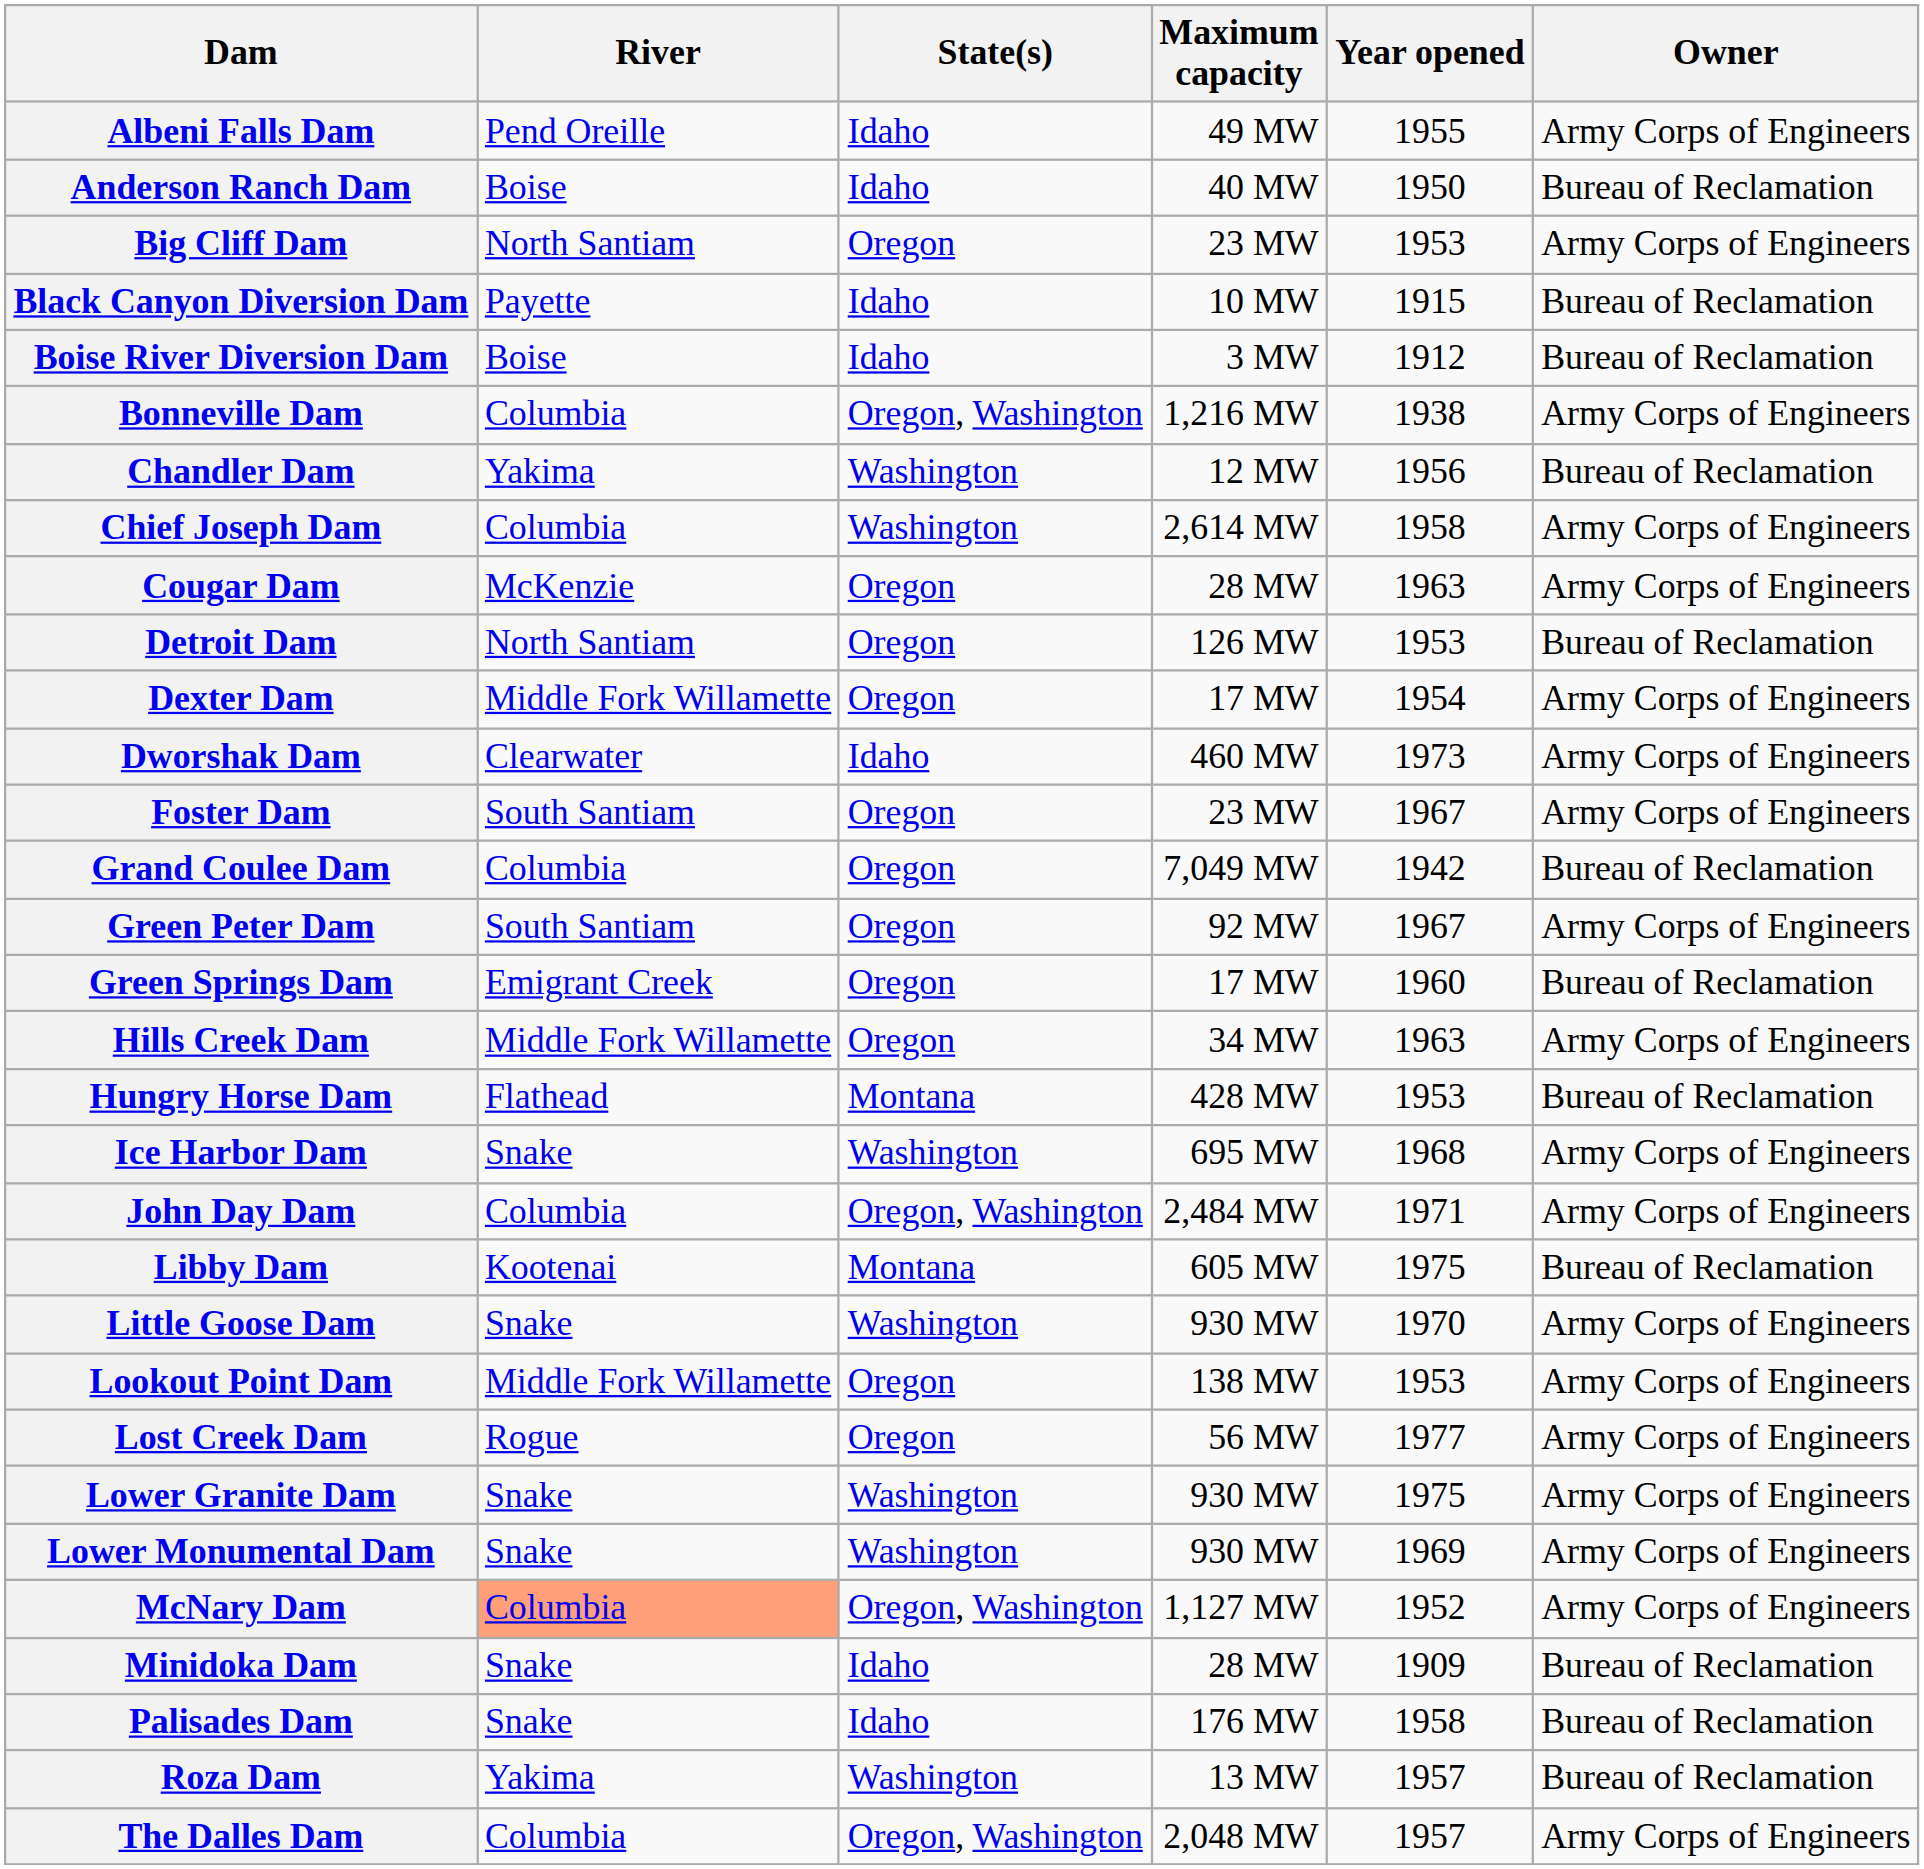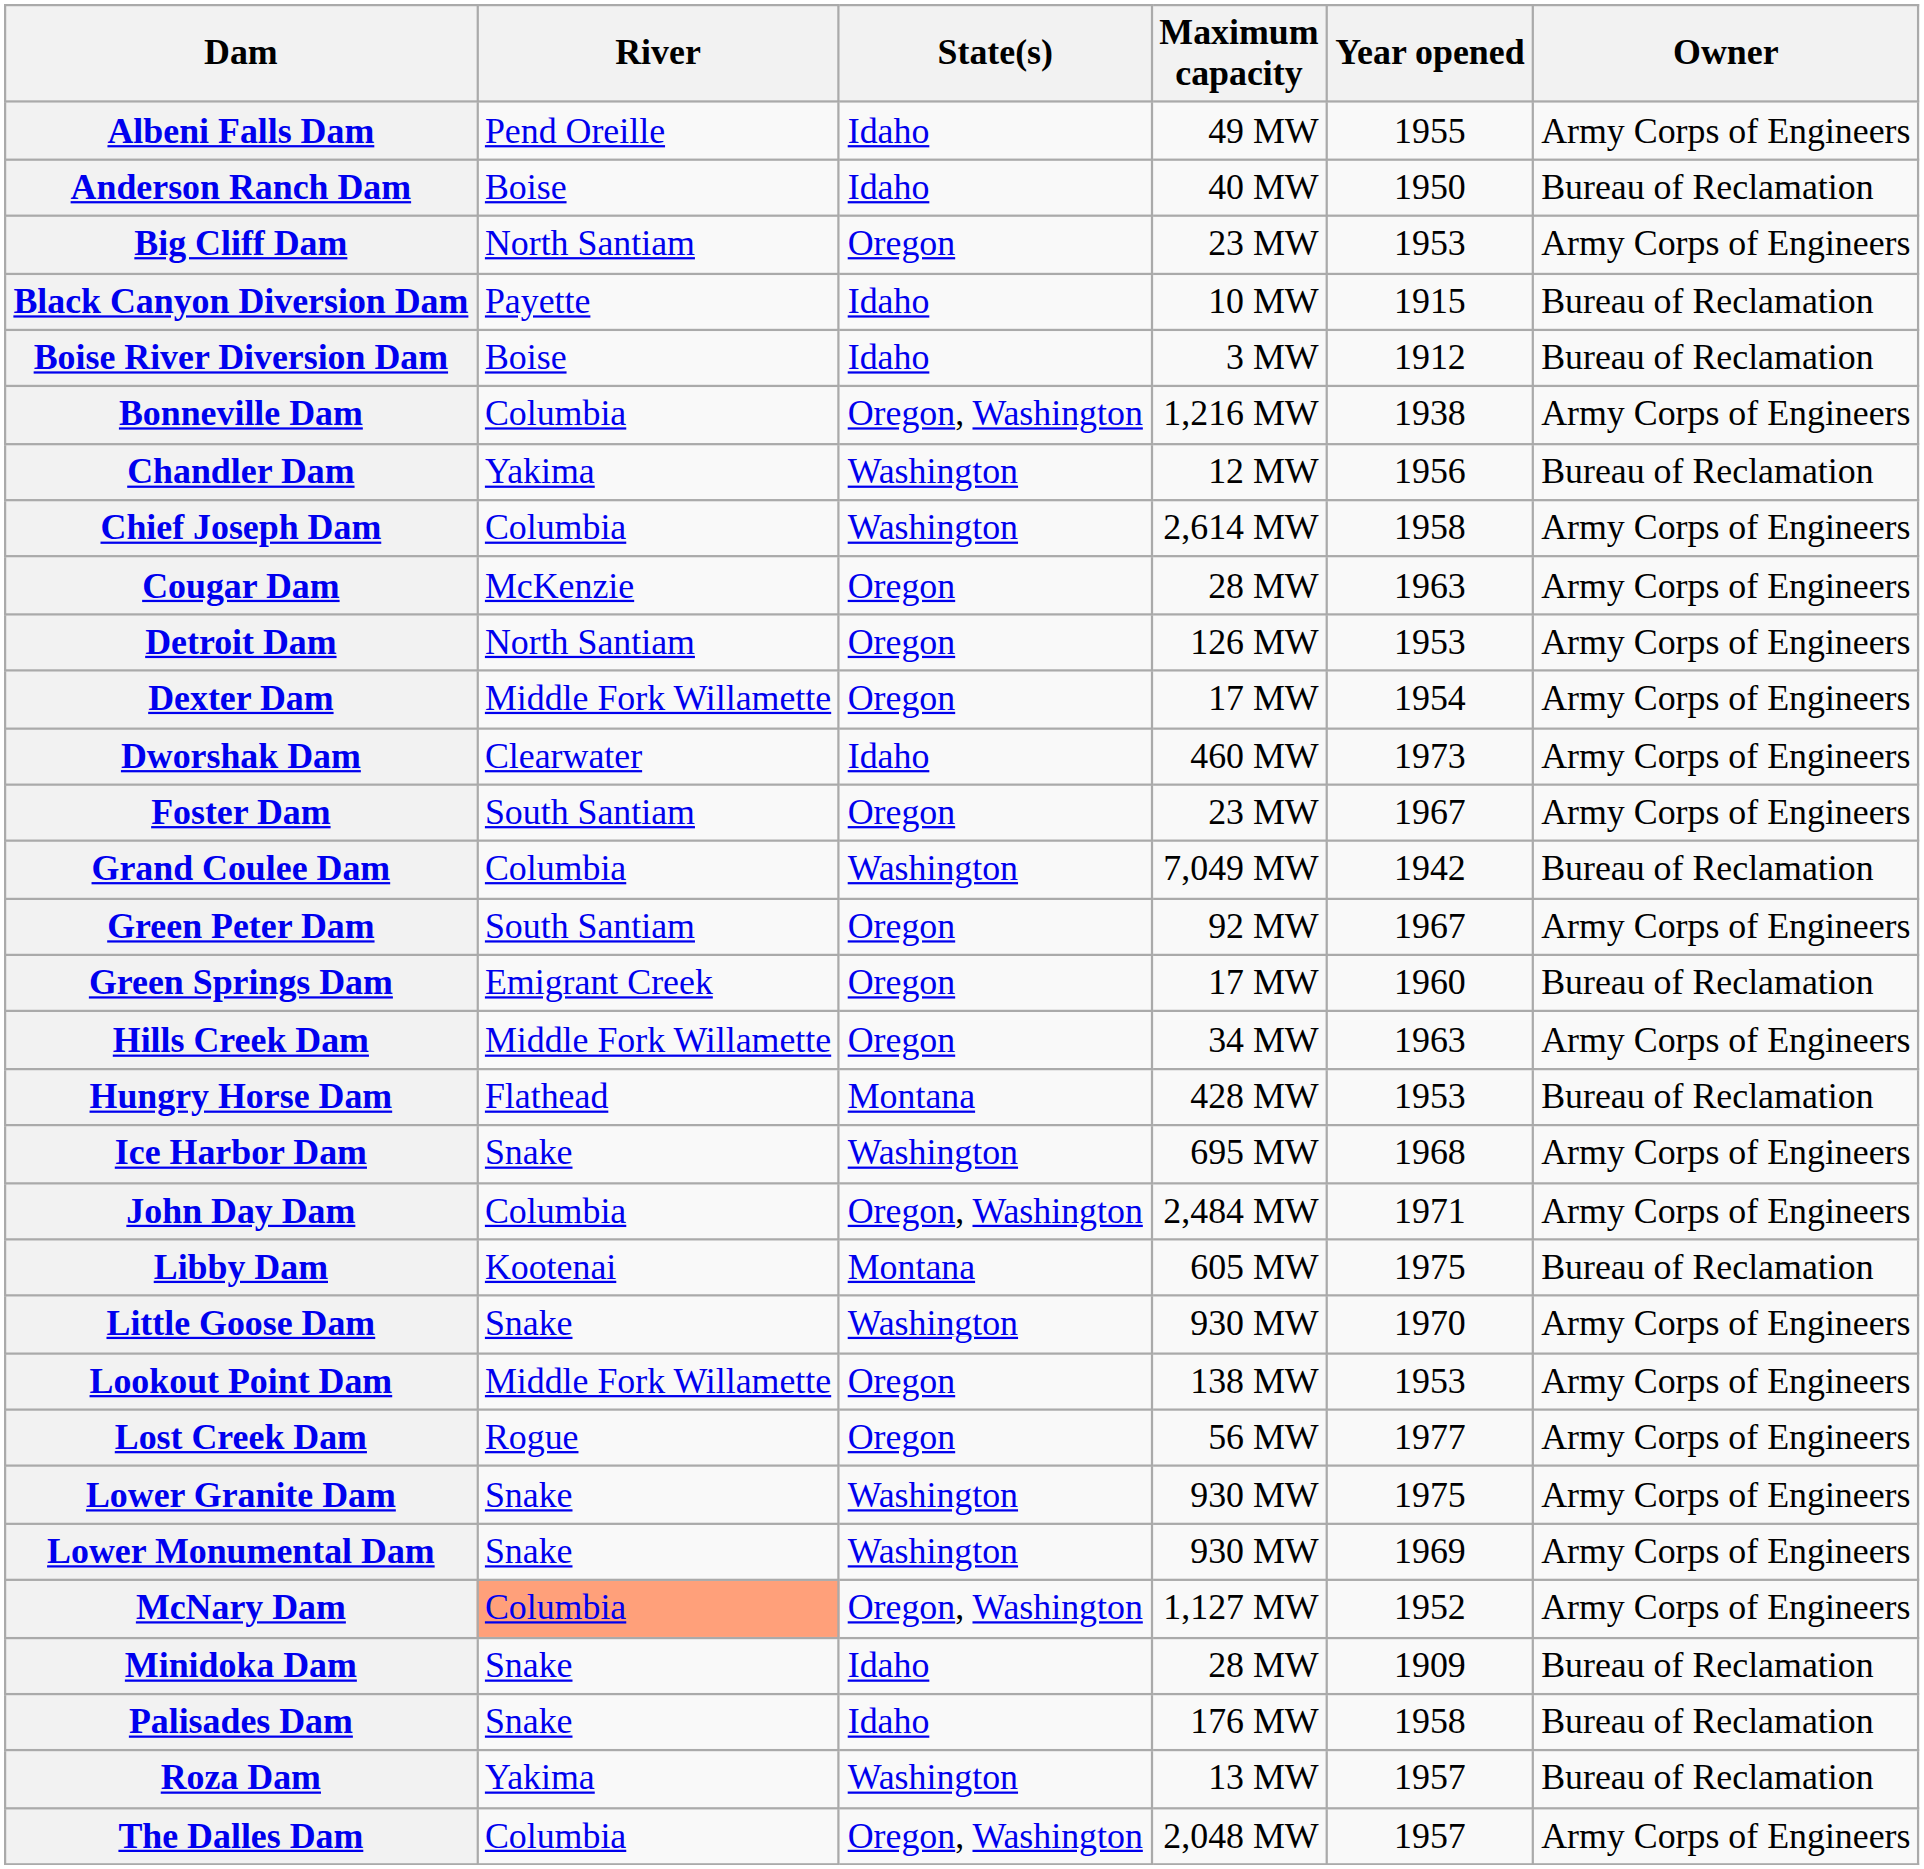 <table class="wikitable sortable plainrowheaders">
 <tr>
 <th scope="col" data-sort-type="text">Dam</th>
 <th scope="col" data-sort-type="text">River</th>
 <th scope="col" data-sort-type="text">State(s)</th>
 <th scope="col"data-sort-type="number">Maximum<br>capacity</th>
 <th scope="col" data-sort-type="date">Year opened</th>
 <th scope="col" data-sort-type="text">Owner</th>
 </tr>
 <tr>
 <th scope="row"><a href='#'>Albeni Falls Dam</a></th>
 <td><a href='#'>Pend Oreille</a></td>
 <td><a href='#'>Idaho</a></td>
 <td align="right">49 MW</td>
 <td align="center">1955</td>
 <td>Army Corps of Engineers</td>
 </tr>
 <tr>
 <th scope="row"><a href='#'>Anderson Ranch Dam</a></th>
 <td><a href='#'>Boise</a></td>
 <td><a href='#'>Idaho</a></td>
 <td align="right">40 MW</td>
 <td align="center">1950</td>
 <td>Bureau of Reclamation</td>
 </tr>
 <tr>
 <th scope="row"><a href='#'>Big Cliff Dam</a></th>
 <td><a href='#'>North Santiam</a></td>
 <td><a href='#'>Oregon</a></td>
 <td align="right">23 MW</td>
 <td align="center">1953</td>
 <td>Army Corps of Engineers</td>
 </tr>
 <tr>
 <th scope="row"><a href='#'>Black Canyon Diversion Dam</a></th>
 <td><a href='#'>Payette</a></td>
 <td><a href='#'>Idaho</a></td>
 <td align="right">10 MW</td>
 <td align="center">1915</td>
 <td>Bureau of Reclamation</td>
 </tr>
 <tr>
 <th scope="row"><a href='#'>Boise River Diversion Dam</a></th>
 <td><a href='#'>Boise</a></td>
 <td><a href='#'>Idaho</a></td>
 <td align="right">3 MW</td>
 <td align="center">1912</td>
 <td>Bureau of Reclamation</td>
 </tr>
 <tr>
 <th scope="row"><a href='#'>Bonneville Dam</a></th>
 <td><a href='#'>Columbia</a></td>
 <td><a href='#'>Oregon</a>, <a href='#'>Washington</a></td>
 <td align="right">1,216 MW</td>
 <td align="center">1938</td>
 <td>Army Corps of Engineers</td>
 </tr>
 <tr>
 <th scope="row"><a href='#'>Chandler Dam</a></th>
 <td><a href='#'>Yakima</a></td>
 <td><a href='#'>Washington</a></td>
 <td align="right">12 MW</td>
 <td align="center">1956</td>
 <td>Bureau of Reclamation</td>
 </tr>
 <tr>
 <th scope="row"><a href='#'>Chief Joseph Dam</a></th>
 <td><a href='#'>Columbia</a></td>
 <td><a href='#'>Washington</a></td>
 <td align="right">2,614 MW</td>
 <td align="center">1958</td>
 <td>Army Corps of Engineers</td>
 </tr>
 <tr>
 <th scope="row"><a href='#'>Cougar Dam</a></th>
 <td><a href='#'>McKenzie</a></td>
 <td><a href='#'>Oregon</a></td>
 <td align="right">28 MW</td>
 <td align="center">1963</td>
 <td>Army Corps of Engineers</td>
 </tr>
 <tr>
 <th scope="row"><a href='#'>Detroit Dam</a></th>
 <td><a href='#'>North Santiam</a></td>
 <td><a href='#'>Oregon</a></td>
 <td align="right">126 MW</td>
 <td align="center">1953</td>
-<td>Bureau of Reclamation</td>
+<td>Army Corps of Engineers</td>
 </tr>
 <tr>
 <th scope="row"><a href='#'>Dexter Dam</a></th>
 <td><a href='#'>Middle Fork Willamette</a></td>
 <td><a href='#'>Oregon</a></td>
 <td align="right">17 MW</td>
 <td align="center">1954</td>
 <td>Army Corps of Engineers</td>
 </tr>
 <tr>
 <th scope="row"><a href='#'>Dworshak Dam</a></th>
 <td><a href='#'>Clearwater</a></td>
 <td><a href='#'>Idaho</a></td>
 <td align="right">460 MW</td>
 <td align="center">1973</td>
 <td>Army Corps of Engineers</td>
 </tr>
 <tr>
 <th scope="row"><a href='#'>Foster Dam</a></th>
 <td><a href='#'>South Santiam</a></td>
 <td><a href='#'>Oregon</a></td>
 <td align="right">23 MW</td>
 <td align="center">1967</td>
 <td>Army Corps of Engineers</td>
 </tr>
 <tr>
 <th scope="row"><a href='#'>Grand Coulee Dam</a></th>
 <td><a href='#'>Columbia</a></td>
-<td><a href='#'>Oregon</a></td>
+<td><a href='#'>Washington</a></td>
 <td align="right">7,049 MW</td>
 <td align="center">1942</td>
 <td>Bureau of Reclamation</td>
 </tr>
 <tr>
 <th scope="row"><a href='#'>Green Peter Dam</a></th>
 <td><a href='#'>South Santiam</a></td>
 <td><a href='#'>Oregon</a></td>
 <td align="right">92 MW</td>
 <td align="center">1967</td>
 <td>Army Corps of Engineers</td>
 </tr>
 <tr>
 <th scope="row"><a href='#'>Green Springs Dam</a></th>
 <td><a href='#'>Emigrant Creek</a></td>
 <td><a href='#'>Oregon</a></td>
 <td align="right">17 MW</td>
 <td align="center">1960</td>
 <td>Bureau of Reclamation</td>
 </tr>
 <tr>
 <th scope="row"><a href='#'>Hills Creek Dam</a></th>
 <td><a href='#'>Middle Fork Willamette</a></td>
 <td><a href='#'>Oregon</a></td>
 <td align="right">34 MW</td>
 <td align="center">1963</td>
 <td>Army Corps of Engineers</td>
 </tr>
 <tr>
 <th scope="row"><a href='#'>Hungry Horse Dam</a></th>
 <td><a href='#'>Flathead</a></td>
 <td><a href='#'>Montana</a></td>
 <td align="right">428 MW</td>
 <td align="center">1953</td>
 <td>Bureau of Reclamation</td>
 </tr>
 <tr>
 <th scope="row"><a href='#'>Ice Harbor Dam</a></th>
 <td><a href='#'>Snake</a></td>
 <td><a href='#'>Washington</a></td>
 <td align="right">695 MW</td>
 <td align="center">1968</td>
 <td>Army Corps of Engineers</td>
 </tr>
 <tr>
 <th scope="row"><a href='#'>John Day Dam</a></th>
 <td><a href='#'>Columbia</a></td>
 <td><a href='#'>Oregon</a>, <a href='#'>Washington</a></td>
 <td align="right">2,484 MW</td>
 <td align="center">1971</td>
 <td>Army Corps of Engineers</td>
 </tr>
 <tr>
 <th scope="row"><a href='#'>Libby Dam</a></th>
 <td><a href='#'>Kootenai</a></td>
 <td><a href='#'>Montana</a></td>
 <td align="right">605 MW</td>
 <td align="center">1975</td>
 <td>Bureau of Reclamation</td>
 </tr>
 <tr>
 <th scope="row"><a href='#'>Little Goose Dam</a></th>
 <td><a href='#'>Snake</a></td>
 <td><a href='#'>Washington</a></td>
 <td align="right">930 MW</td>
 <td align="center">1970</td>
 <td>Army Corps of Engineers</td>
 </tr>
 <tr>
 <th scope="row"><a href='#'>Lookout Point Dam</a></th>
 <td><a href='#'>Middle Fork Willamette</a></td>
 <td><a href='#'>Oregon</a></td>
 <td align="right">138 MW</td>
 <td align="center">1953</td>
 <td>Army Corps of Engineers</td>
 </tr>
 <tr>
 <th scope="row"><a href='#'>Lost Creek Dam</a></th>
 <td><a href='#'>Rogue</a></td>
 <td><a href='#'>Oregon</a></td>
 <td align="right">56 MW</td>
 <td align="center">1977</td>
 <td>Army Corps of Engineers</td>
 </tr>
 <tr>
 <th scope="row"><a href='#'>Lower Granite Dam</a></th>
 <td><a href='#'>Snake</a></td>
 <td><a href='#'>Washington</a></td>
 <td align="right">930 MW</td>
 <td align="center">1975</td>
 <td>Army Corps of Engineers</td>
 </tr>
 <tr>
 <th scope="row"><a href='#'>Lower Monumental Dam</a></th>
 <td><a href='#'>Snake</a></td>
 <td><a href='#'>Washington</a></td>
 <td align="right">930 MW</td>
 <td align="center">1969</td>
 <td>Army Corps of Engineers</td>
 </tr>
 <tr>
 <th scope="row"><a href='#'>McNary Dam</a></th>
 <td style="background: lightsalmon;"><a href='#'>Columbia</a></td>
 <td><a href='#'>Oregon</a>, <a href='#'>Washington</a></td>
 <td align="right">1,127 MW</td>
 <td align="center">1952</td>
 <td>Army Corps of Engineers</td>
 </tr>
 <tr>
 <th scope="row"><a href='#'>Minidoka Dam</a></th>
 <td><a href='#'>Snake</a></td>
 <td><a href='#'>Idaho</a></td>
 <td align="right">28 MW</td>
 <td align="center">1909</td>
 <td>Bureau of Reclamation</td>
 </tr>
 <tr>
 <th scope="row"><a href='#'>Palisades Dam</a></th>
 <td><a href='#'>Snake</a></td>
 <td><a href='#'>Idaho</a></td>
 <td align="right">176 MW</td>
 <td align="center">1958</td>
 <td>Bureau of Reclamation</td>
 </tr>
 <tr>
 <th scope="row"><a href='#'>Roza Dam</a></th>
 <td><a href='#'>Yakima</a></td>
 <td><a href='#'>Washington</a></td>
 <td align="right">13 MW</td>
 <td align="center">1957</td>
 <td>Bureau of Reclamation</td>
 </tr>
 <tr>
 <th scope="row"><a href='#'>The Dalles Dam</a></th>
 <td><a href='#'>Columbia</a></td>
 <td><a href='#'>Oregon</a>, <a href='#'>Washington</a></td>
 <td align="right">2,048 MW</td>
 <td align="center">1957</td>
 <td>Army Corps of Engineers</td>
 </tr>
 </table>
